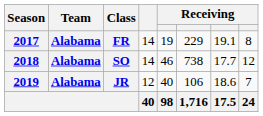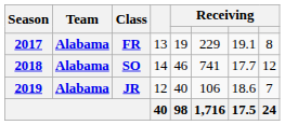 <table class="wikitable" style="text-align:center;">
 <tr>
 <th rowspan="2">Season</th>
 <th rowspan="2">Team</th>
 <th rowspan="2">Class</th>
 <th rowspan="2"></th>
 <th colspan="4">Receiving</th>
 </tr>
 <tr>
 <th></th>
 <th></th>
 <th></th>
 <th></th>
 </tr>
 <tr>
 <th><a href='#'>2017</a></th>
 <th><a href='#'>Alabama</a></th>
 <th><a href='#'>FR</a></th>
-<td>14</td>
+<td>13</td>
 <td>19</td>
 <td>229</td>
 <td>19.1</td>
 <td>8</td>
 </tr>
 <tr>
 <th><a href='#'>2018</a></th>
 <th><a href='#'>Alabama</a></th>
 <th><a href='#'>SO</a></th>
 <td>14</td>
 <td>46</td>
-<td>738</td>
+<td>741</td>
 <td>17.7</td>
 <td>12</td>
 </tr>
 <tr>
 <th><a href='#'>2019</a></th>
 <th><a href='#'>Alabama</a></th>
 <th><a href='#'>JR</a></th>
 <td>12</td>
 <td>40</td>
 <td>106</td>
 <td>18.6</td>
 <td>7</td>
 </tr>
 <tr>
 <th colspan="3"></th>
 <th>40</th>
 <th>98</th>
 <th>1,716</th>
 <th>17.5</th>
 <th>24</th>
 </tr>
 </table>
